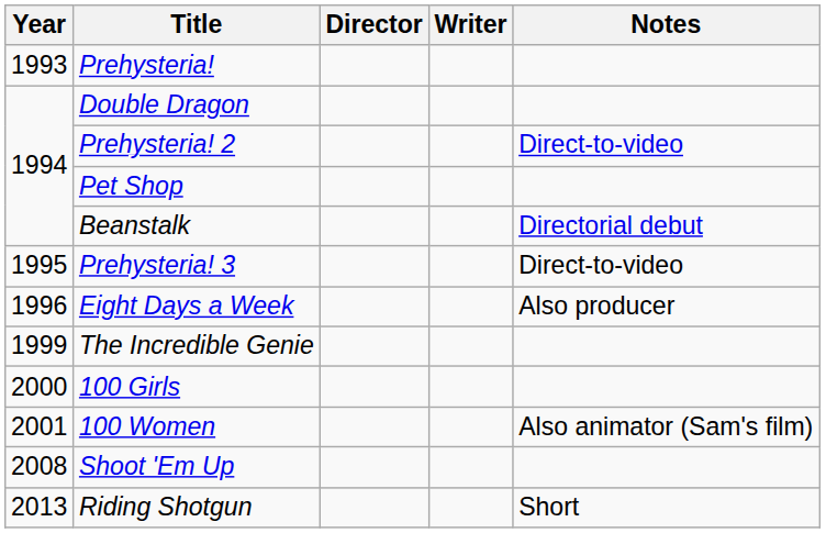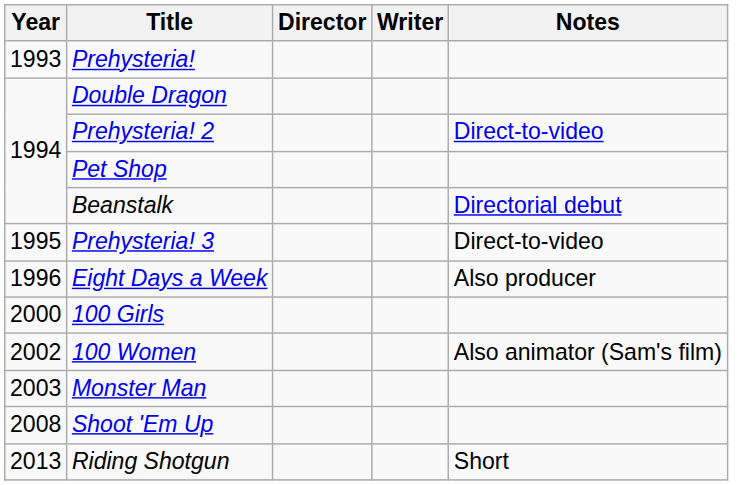 <table class="wikitable sortable">
 <tr>
 <th>Year</th>
 <th>Title</th>
 <th>Director</th>
 <th>Writer</th>
 <th>Notes</th>
 </tr>
 <tr>
 <td>1993</td>
 <td><em><a href='#'>Prehysteria!</a></em></td>
 <td></td>
 <td></td>
 <td></td>
 </tr>
 <tr>
 <td rowspan="4">1994</td>
 <td><em><a href='#'>Double Dragon</a></em></td>
 <td></td>
 <td></td>
 <td></td>
 </tr>
 <tr>
 <td><em><a href='#'>Prehysteria! 2</a></em></td>
 <td></td>
 <td></td>
 <td><a href='#'>Direct-to-video</a></td>
 </tr>
 <tr>
 <td><em><a href='#'>Pet Shop</a></em></td>
 <td></td>
 <td></td>
 <td></td>
 </tr>
 <tr>
 <td><em>Beanstalk</em></td>
 <td></td>
 <td></td>
 <td><a href='#'>Directorial debut</a></td>
 </tr>
 <tr>
 <td>1995</td>
 <td><em><a href='#'>Prehysteria! 3</a></em></td>
 <td></td>
 <td></td>
 <td>Direct-to-video</td>
 </tr>
 <tr>
 <td>1996</td>
 <td><em><a href='#'>Eight Days a Week</a></em></td>
 <td></td>
 <td></td>
 <td>Also producer</td>
 </tr>
 <tr>
-<td>1999</td>
-<td><em>The Incredible Genie</em></td>
-<td></td>
-<td></td>
-<td></td>
-</tr>
-<tr>
 <td>2000</td>
 <td><em><a href='#'>100 Girls</a></em></td>
 <td></td>
 <td></td>
 <td></td>
 </tr>
 <tr>
-<td>2001</td>
+<td>2002</td>
 <td><em><a href='#'>100 Women</a></em></td>
 <td></td>
 <td></td>
 <td>Also animator (Sam's film)</td>
+</tr>
+<tr>
+<td>2003</td>
+<td><em><a href='#'>Monster Man</a></em></td>
+<td></td>
+<td></td>
+<td></td>
 </tr>
 <tr>
 <td>2008</td>
 <td><em><a href='#'>Shoot 'Em Up</a></em></td>
 <td></td>
 <td></td>
 <td></td>
 </tr>
 <tr>
 <td>2013</td>
 <td><em>Riding Shotgun</em></td>
 <td></td>
 <td></td>
 <td>Short</td>
 </tr>
 </table>
